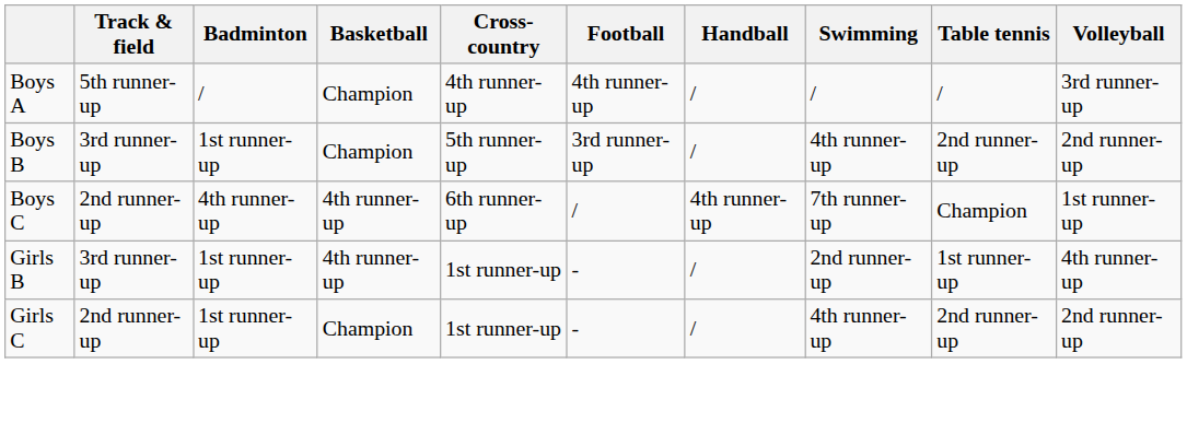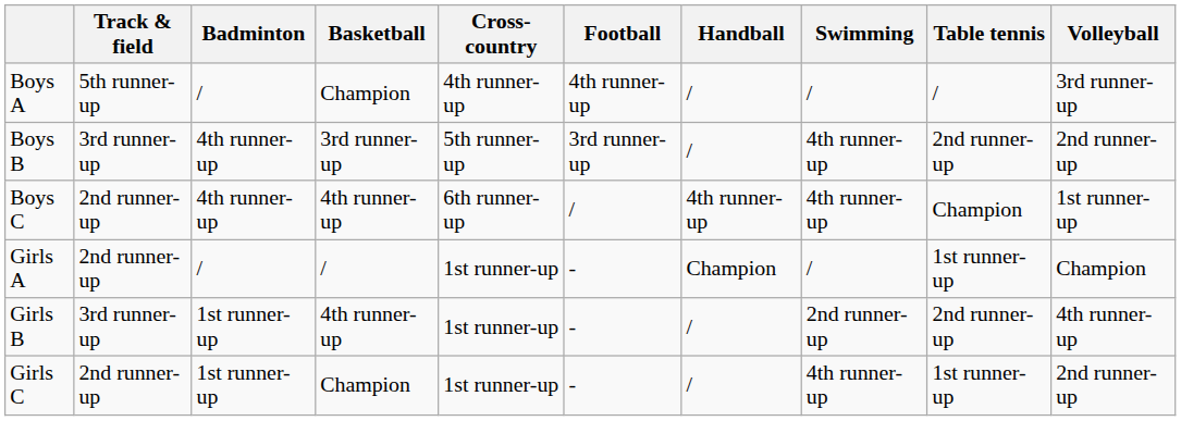 <table class="wikitable">
 <tr>
 <th></th>
 <th>Track & field</th>
 <th>Badminton</th>
 <th>Basketball</th>
 <th>Cross-country</th>
 <th>Football</th>
 <th>Handball</th>
 <th>Swimming</th>
 <th>Table tennis</th>
 <th>Volleyball</th>
 </tr>
 <tr>
 <td>Boys A</td>
 <td>5th runner-up</td>
 <td>/</td>
 <td>Champion</td>
 <td>4th runner-up</td>
 <td>4th runner-up</td>
 <td>/</td>
 <td>/</td>
 <td>/</td>
 <td>3rd runner-up</td>
 </tr>
 <tr>
 <td>Boys B</td>
 <td>3rd runner-up</td>
-<td>1st runner-up</td>
-<td>Champion</td>
+<td>4th runner-up</td>
+<td>3rd runner-up</td>
 <td>5th runner-up</td>
 <td>3rd runner-up</td>
 <td>/</td>
 <td>4th runner-up</td>
 <td>2nd runner-up</td>
 <td>2nd runner-up</td>
 </tr>
 <tr>
 <td>Boys C</td>
 <td>2nd runner-up</td>
 <td>4th runner-up</td>
 <td>4th runner-up</td>
 <td>6th runner-up</td>
 <td>/</td>
 <td>4th runner-up</td>
-<td>7th runner-up</td>
+<td>4th runner-up</td>
 <td>Champion</td>
 <td>1st runner-up</td>
+</tr>
+<tr>
+<td>Girls A</td>
+<td>2nd runner-up</td>
+<td>/</td>
+<td>/</td>
+<td>1st runner-up</td>
+<td>-</td>
+<td>Champion</td>
+<td>/</td>
+<td>1st runner-up</td>
+<td>Champion</td>
 </tr>
 <tr>
 <td>Girls B</td>
 <td>3rd runner-up</td>
 <td>1st runner-up</td>
 <td>4th runner-up</td>
 <td>1st runner-up</td>
 <td>-</td>
 <td>/</td>
 <td>2nd runner-up</td>
-<td>1st runner-up</td>
+<td>2nd runner-up</td>
 <td>4th runner-up</td>
 </tr>
 <tr>
 <td>Girls C</td>
 <td>2nd runner-up</td>
 <td>1st runner-up</td>
 <td>Champion</td>
 <td>1st runner-up</td>
 <td>-</td>
 <td>/</td>
 <td>4th runner-up</td>
-<td>2nd runner-up</td>
+<td>1st runner-up</td>
 <td>2nd runner-up</td>
 </tr>
 </table>
